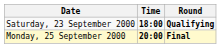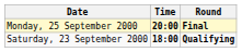 <table class="wikitable">
 <tr>
 <th>Date</th>
 <th>Time</th>
 <th>Round</th>
 </tr>
+<tr style=background:lemonchiffon>
+<td>Monday, 25 September 2000</td>
+<td><strong>20:00</strong></td>
+<td><strong>Final</strong></td>
+</tr>
 <tr>
 <td>Saturday, 23 September 2000</td>
 <td><strong>18:00</strong></td>
 <td><strong>Qualifying</strong></td>
 </tr>
-<tr style=background:lemonchiffon>
-<td>Monday, 25 September 2000</td>
-<td><strong>20:00</strong></td>
-<td><strong>Final</strong></td>
-</tr>
 </table>
